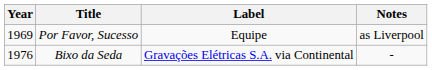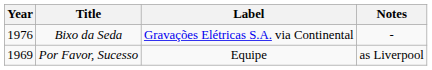 <table class="wikitable">
 <tr>
 <th>Year</th>
 <th>Title</th>
 <th>Label</th>
 <th>Notes</th>
 </tr>
 <tr>
+<td align="center">1976</td>
+<td align="center"><em>Bixo da Seda</em></td>
+<td align="center"><a href='#'>Gravações Elétricas S.A.</a> via Continental</td>
+<td align="center">-</td>
+</tr>
+<tr>
 <td align="center">1969</td>
 <td align="center"><em>Por Favor, Sucesso</em></td>
 <td align="center">Equipe</td>
 <td align="center">as Liverpool</td>
 </tr>
-<tr>
-<td align="center">1976</td>
-<td align="center"><em>Bixo da Seda</em></td>
-<td align="center"><a href='#'>Gravações Elétricas S.A.</a> via Continental</td>
-<td align="center">-</td>
-</tr>
 </table>
